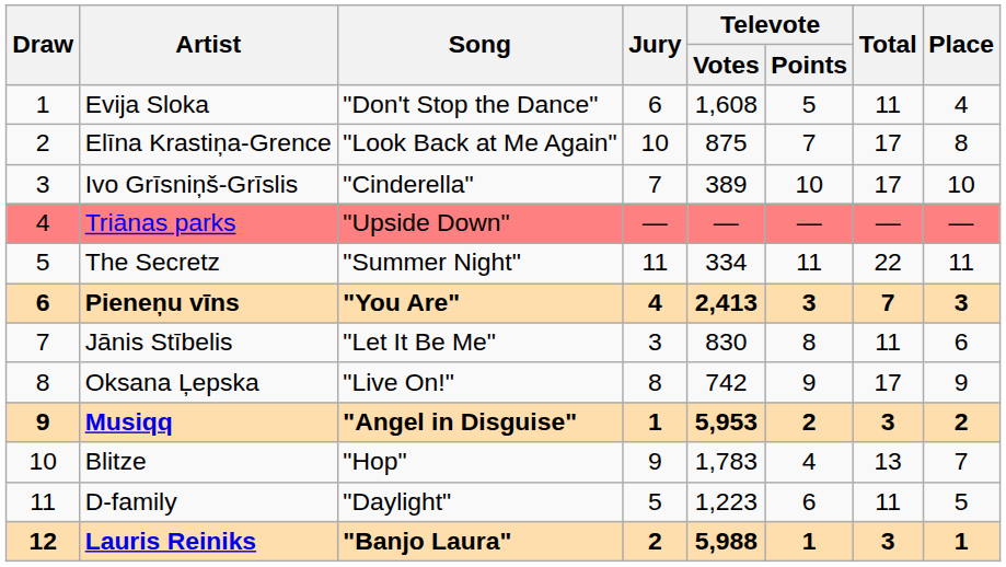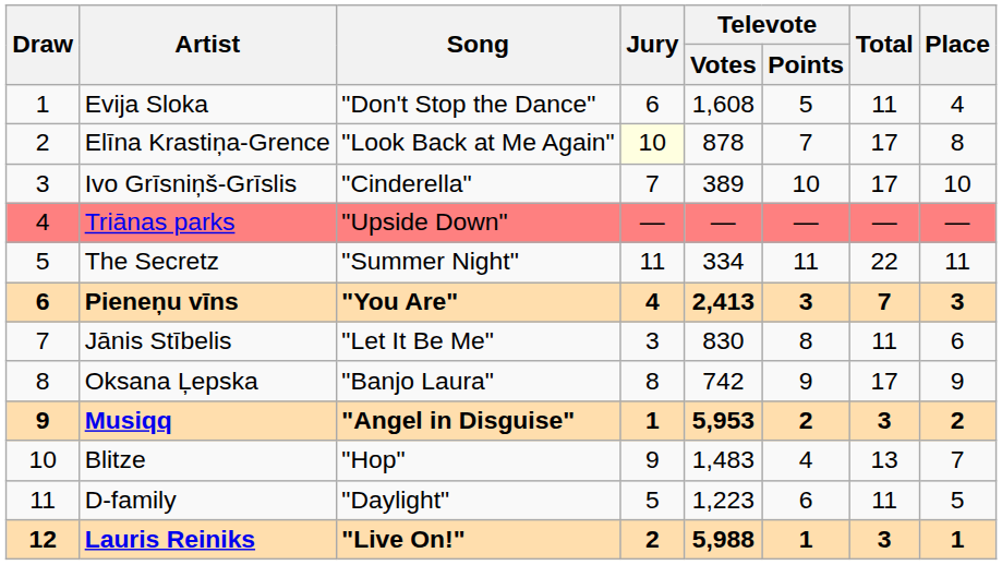 <table class="sortable wikitable" style="margin: 1em auto 1em auto; text-align:center">
 <tr>
 <th rowspan="2">Draw</th>
 <th rowspan="2">Artist</th>
 <th rowspan="2">Song</th>
 <th rowspan="2">Jury</th>
 <th colspan="2">Televote</th>
 <th rowspan="2">Total</th>
 <th rowspan="2">Place</th>
 </tr>
 <tr>
 <th>Votes</th>
 <th>Points</th>
 </tr>
 <tr>
 <td>1</td>
 <td align="left">Evija Sloka</td>
 <td align="left">"Don't Stop the Dance"</td>
 <td>6</td>
 <td>1,608</td>
 <td>5</td>
 <td>11</td>
 <td>4</td>
 </tr>
 <tr>
 <td>2</td>
 <td align="left">Elīna Krastiņa-Grence</td>
 <td align="left">"Look Back at Me Again"</td>
-<td>10</td>
-<td>875</td>
+<td style="background: lightyellow;">10</td>
+<td>878</td>
 <td>7</td>
 <td>17</td>
 <td>8</td>
 </tr>
 <tr>
 <td>3</td>
 <td align="left">Ivo Grīsniņš-Grīslis</td>
 <td align="left">"Cinderella"</td>
 <td>7</td>
 <td>389</td>
 <td>10</td>
 <td>17</td>
 <td>10</td>
 </tr>
 <tr style="background:#fe8080;">
 <td>4</td>
 <td align="left"><a href='#'>Triānas parks</a></td>
 <td align="left">"Upside Down"</td>
 <td>—</td>
 <td>—</td>
 <td>—</td>
 <td>—</td>
 <td>—</td>
 </tr>
 <tr>
 <td>5</td>
 <td align="left">The Secretz</td>
 <td align="left">"Summer Night"</td>
 <td>11</td>
 <td>334</td>
 <td>11</td>
 <td>22</td>
 <td>11</td>
 </tr>
 <tr style="font-weight:bold; background:navajowhite;">
 <td>6</td>
 <td align="left">Pieneņu vīns</td>
 <td align="left">"You Are"</td>
 <td>4</td>
 <td>2,413</td>
 <td>3</td>
 <td>7</td>
 <td>3</td>
 </tr>
 <tr>
 <td>7</td>
 <td align="left">Jānis Stībelis</td>
 <td align="left">"Let It Be Me"</td>
 <td>3</td>
 <td>830</td>
 <td>8</td>
 <td>11</td>
 <td>6</td>
 </tr>
 <tr>
 <td>8</td>
 <td align="left">Oksana Ļepska</td>
-<td align="left">"Live On!"</td>
+<td align="left">"Banjo Laura"</td>
 <td>8</td>
 <td>742</td>
 <td>9</td>
 <td>17</td>
 <td>9</td>
 </tr>
 <tr style="font-weight:bold; background:navajowhite;">
 <td>9</td>
 <td align="left"><a href='#'>Musiqq</a></td>
 <td align="left">"Angel in Disguise"</td>
 <td>1</td>
 <td>5,953</td>
 <td>2</td>
 <td>3</td>
 <td>2</td>
 </tr>
 <tr>
 <td>10</td>
 <td align="left">Blitze</td>
 <td align="left">"Hop"</td>
 <td>9</td>
-<td>1,783</td>
+<td>1,483</td>
 <td>4</td>
 <td>13</td>
 <td>7</td>
 </tr>
 <tr>
 <td>11</td>
 <td align="left">D-family</td>
 <td align="left">"Daylight"</td>
 <td>5</td>
 <td>1,223</td>
 <td>6</td>
 <td>11</td>
 <td>5</td>
 </tr>
 <tr style="font-weight:bold; background:navajowhite;">
 <td>12</td>
 <td align="left"><a href='#'>Lauris Reiniks</a></td>
-<td align="left">"Banjo Laura"</td>
+<td align="left">"Live On!"</td>
 <td>2</td>
 <td>5,988</td>
 <td>1</td>
 <td>3</td>
 <td>1</td>
 </tr>
 </table>
